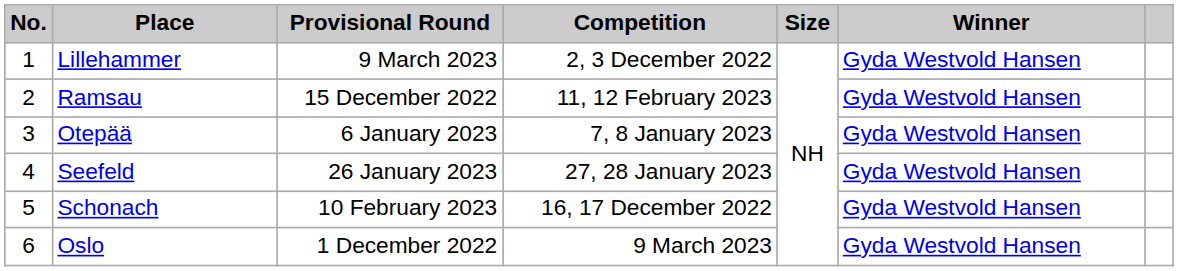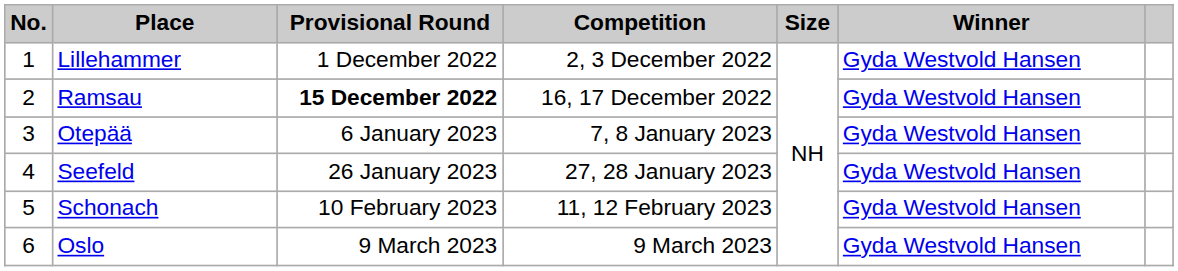 <table class="wikitable plainrowheaders" style="background:#fff; font-size:86%; line-height:16px; border:grey solid 1px; border-collapse:collapse;">
 <tr style="background:#ccc; text-align:center;">
 <th style="background-color: #ccc;" width=20>No.</th>
 <th style="background-color: #ccc;" width=130>Place</th>
 <th style="background-color: #ccc;" width=130>Provisional Round</th>
 <th style="background-color: #ccc;" width=160>Competition</th>
 <th style="background-color: #ccc;" width=30>Size</th>
 <th style="background-color: #ccc;" width=180>Winner</th>
 <th scope="col" style="background:#ccc; width:10px;"></th>
 </tr>
 <tr>
 <td align=center>1</td>
 <td> <a href='#'>Lillehammer</a></td>
-<td align=right>9 March 2023</td>
+<td align=right>1 December 2022</td>
 <td align=right>2, 3 December 2022</td>
 <td rowspan=6 align=center>NH</td>
 <td> <a href='#'>Gyda Westvold Hansen</a></td>
 <td></td>
 </tr>
 <tr>
 <td align=center>2</td>
 <td> <a href='#'>Ramsau</a></td>
-<td align=right>15 December 2022</td>
-<td align=right>11, 12 February 2023</td>
+<td align=right><strong>15 December 2022</strong></td>
+<td align=right>16, 17 December 2022</td>
 <td> <a href='#'>Gyda Westvold Hansen</a></td>
 <td></td>
 </tr>
 <tr>
 <td align=center>3</td>
 <td> <a href='#'>Otepää</a></td>
 <td align=right>6 January 2023</td>
 <td align=right>7, 8 January 2023</td>
 <td> <a href='#'>Gyda Westvold Hansen</a></td>
 <td></td>
 </tr>
 <tr>
 <td align=center>4</td>
 <td> <a href='#'>Seefeld</a></td>
 <td align=right>26 January 2023</td>
 <td align=right>27, 28 January 2023</td>
 <td> <a href='#'>Gyda Westvold Hansen</a></td>
 <td></td>
 </tr>
 <tr>
 <td align=center>5</td>
 <td> <a href='#'>Schonach</a></td>
 <td align=right>10 February 2023</td>
-<td align=right>16, 17 December 2022</td>
+<td align=right>11, 12 February 2023</td>
 <td> <a href='#'>Gyda Westvold Hansen</a></td>
 <td></td>
 </tr>
 <tr>
 <td align=center>6</td>
 <td> <a href='#'>Oslo</a></td>
-<td align=right>1 December 2022</td>
+<td align=right>9 March 2023</td>
 <td align=right>9 March 2023</td>
 <td> <a href='#'>Gyda Westvold Hansen</a></td>
 <td></td>
 </tr>
 </table>
